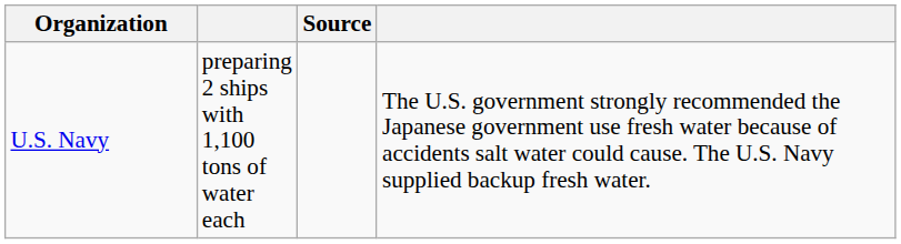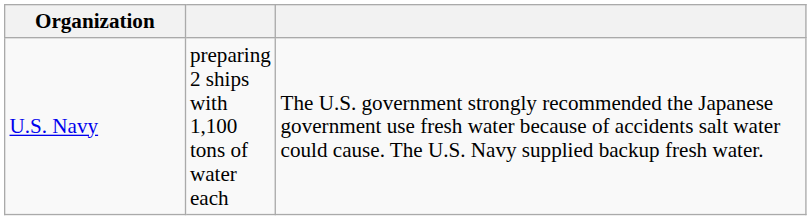 <table class="wikitable">
 <tr>
 <th style="width:130px;">Organization</th>
 <th></th>
-<th>Source</th>
 <th style="width:400px;"></th>
 </tr>
 <tr>
 <td><a href='#'>U.S. Navy</a></td>
 <td>preparing 2 ships with 1,100 tons of water each</td>
-<td></td>
 <td>The U.S. government strongly recommended the Japanese government use fresh water because of accidents salt water could cause.  The U.S. Navy supplied backup fresh water.</td>
 </tr>
 </table>
